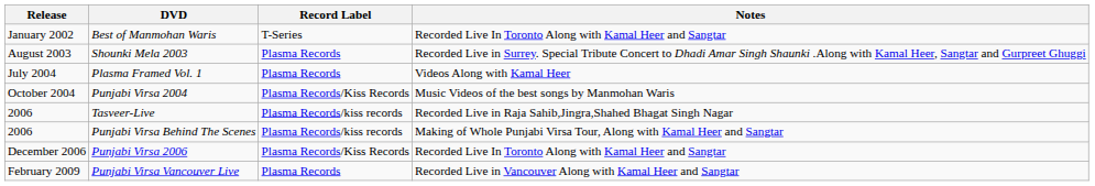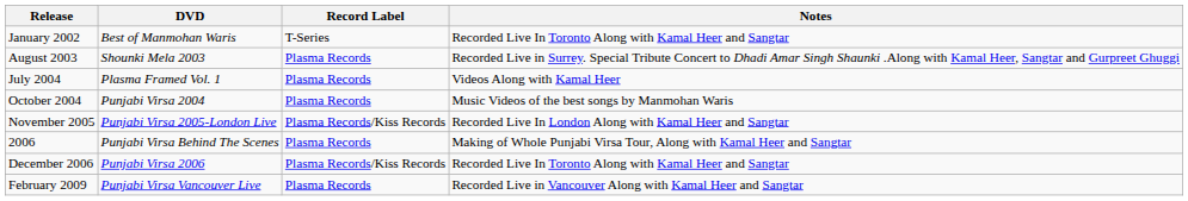 <table class="wikitable">
 <tr>
 <th>Release</th>
 <th>DVD</th>
 <th>Record Label</th>
 <th>Notes</th>
 </tr>
 <tr>
 <td>January 2002</td>
 <td><em>Best of Manmohan Waris</em></td>
 <td>T-Series</td>
 <td>Recorded Live In <a href='#'>Toronto</a> Along with <a href='#'>Kamal Heer</a> and <a href='#'>Sangtar</a></td>
 </tr>
 <tr>
 <td>August 2003</td>
 <td><em>Shounki Mela 2003</em></td>
 <td><a href='#'>Plasma Records</a></td>
 <td>Recorded Live in <a href='#'>Surrey</a>. Special Tribute Concert to <em>Dhadi Amar Singh Shaunki</em> .Along with <a href='#'>Kamal Heer</a>, <a href='#'>Sangtar</a> and <a href='#'>Gurpreet Ghuggi</a></td>
 </tr>
 <tr>
 <td>July 2004</td>
 <td><em>Plasma Framed Vol. 1</em></td>
 <td><a href='#'>Plasma Records</a></td>
 <td>Videos Along with <a href='#'>Kamal Heer</a></td>
 </tr>
 <tr>
 <td>October 2004</td>
 <td><em>Punjabi Virsa 2004</em></td>
-<td><a href='#'>Plasma Records</a>/Kiss Records</td>
+<td><a href='#'>Plasma Records</a></td>
 <td>Music Videos of the best songs by Manmohan Waris</td>
 </tr>
 <tr>
-<td>2006</td>
-<td><em>Tasveer-Live</em></td>
-<td><a href='#'>Plasma Records</a>/kiss records</td>
-<td>Recorded Live in Raja Sahib,Jingra,Shahed Bhagat Singh Nagar</td>
+<td>November 2005</td>
+<td><em><a href='#'>Punjabi Virsa 2005-London Live</a></em></td>
+<td><a href='#'>Plasma Records</a>/Kiss Records</td>
+<td>Recorded Live In <a href='#'>London</a> Along with <a href='#'>Kamal Heer</a> and <a href='#'>Sangtar</a></td>
 </tr>
 <tr>
 <td>2006</td>
 <td><em>Punjabi Virsa Behind The Scenes</em></td>
-<td><a href='#'>Plasma Records</a>/kiss records</td>
+<td><a href='#'>Plasma Records</a></td>
 <td>Making of Whole Punjabi Virsa Tour, Along with <a href='#'>Kamal Heer</a> and <a href='#'>Sangtar</a></td>
 </tr>
 <tr>
 <td>December 2006</td>
 <td><em><a href='#'>Punjabi Virsa 2006</a></em></td>
 <td><a href='#'>Plasma Records</a>/Kiss Records</td>
 <td>Recorded Live In <a href='#'>Toronto</a> Along with <a href='#'>Kamal Heer</a> and <a href='#'>Sangtar</a></td>
 </tr>
 <tr>
 <td>February 2009</td>
 <td><em><a href='#'>Punjabi Virsa Vancouver Live</a></em></td>
 <td><a href='#'>Plasma Records</a></td>
 <td>Recorded Live in <a href='#'>Vancouver</a> Along with <a href='#'>Kamal Heer</a> and <a href='#'>Sangtar</a></td>
 </tr>
 </table>
